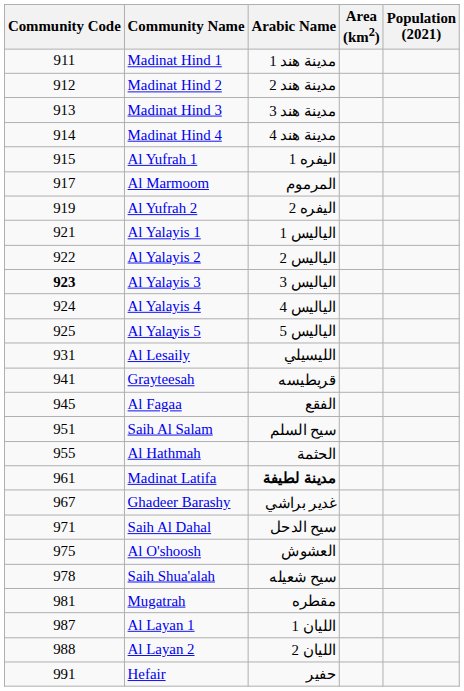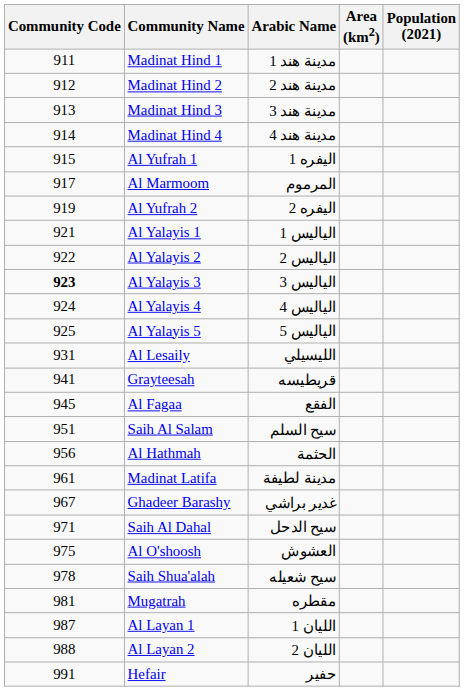 <table class="wikitable sortable">
 <tr>
 <th>Community Code<br></th>
 <th>Community Name<br></th>
 <th>Arabic Name<br></th>
 <th>Area<br>(km<sup>2</sup>)</th>
 <th>Population<br>(2021)</th>
 </tr>
 <tr>
 <td align="center">911</td>
 <td><a href='#'>Madinat Hind 1</a></td>
 <td align="right">مدينة هند 1</td>
 <td align="right"></td>
 <td align="right"></td>
 </tr>
 <tr>
 <td align="center">912</td>
 <td><a href='#'>Madinat Hind 2</a></td>
 <td align="right">مدينة هند 2</td>
 <td align="right"></td>
 <td align="right"></td>
 </tr>
 <tr>
 <td align="center">913</td>
 <td><a href='#'>Madinat Hind 3</a></td>
 <td align="right">مدينة هند 3</td>
 <td align="right"></td>
 <td align="right"></td>
 </tr>
 <tr>
 <td align="center">914</td>
 <td><a href='#'>Madinat Hind 4</a></td>
 <td align="right">مدينة هند 4</td>
 <td align="right"></td>
 <td align="right"></td>
 </tr>
 <tr>
 <td align="center">915</td>
 <td><a href='#'>Al Yufrah 1</a></td>
 <td align="right">اليفره 1</td>
 <td align="right"></td>
 <td align="right"></td>
 </tr>
 <tr>
 <td align="center">917</td>
 <td><a href='#'>Al Marmoom</a></td>
 <td align="right">المرموم</td>
 <td align="right"></td>
 <td align="right"></td>
 </tr>
 <tr>
 <td align="center">919</td>
 <td><a href='#'>Al Yufrah 2</a></td>
 <td align="right">اليفره 2</td>
 <td align="right"></td>
 <td align="right"></td>
 </tr>
 <tr>
 <td align="center">921</td>
 <td><a href='#'>Al Yalayis 1</a></td>
 <td align="right">الياليس 1</td>
 <td align="right"></td>
 <td align="right"></td>
 </tr>
 <tr>
 <td align="center">922</td>
 <td><a href='#'>Al Yalayis 2</a></td>
 <td align="right">الياليس 2</td>
 <td align="right"></td>
 <td align="right"></td>
 </tr>
 <tr>
 <td align="center"><strong>923</strong></td>
 <td><a href='#'>Al Yalayis 3</a></td>
 <td align="right">الياليس 3</td>
 <td align="right"></td>
 <td align="right"></td>
 </tr>
 <tr>
 <td align="center">924</td>
 <td><a href='#'>Al Yalayis 4</a></td>
 <td align="right">الياليس 4</td>
 <td align="right"></td>
 <td align="right"></td>
 </tr>
 <tr>
 <td align="center">925</td>
 <td><a href='#'>Al Yalayis 5</a></td>
 <td align="right">الياليس 5</td>
 <td align="right"></td>
 <td align="right"></td>
 </tr>
 <tr>
 <td align="center">931</td>
 <td><a href='#'>Al Lesaily</a></td>
 <td align="right">الليسيلي</td>
 <td align="right"></td>
 <td align="right"></td>
 </tr>
 <tr>
 <td align="center">941</td>
 <td><a href='#'>Grayteesah</a></td>
 <td align="right">قريطيسه</td>
 <td align="right"></td>
 <td align="right"></td>
 </tr>
 <tr>
 <td align="center">945</td>
 <td><a href='#'>Al Fagaa</a></td>
 <td align="right">الفقع</td>
 <td align="right"></td>
 <td align="right"></td>
 </tr>
 <tr>
 <td align="center">951</td>
 <td><a href='#'>Saih Al Salam</a></td>
 <td align="right">سيح السلم</td>
 <td align="right"></td>
 <td align="right"></td>
 </tr>
 <tr>
-<td align="center">955</td>
+<td align="center">956</td>
 <td><a href='#'>Al Hathmah</a></td>
 <td align="right">الحثمة</td>
 <td align="right"></td>
 <td align="right"></td>
 </tr>
 <tr>
 <td align="center">961</td>
 <td><a href='#'>Madinat Latifa</a></td>
-<td align="right"><strong>مدينة لطيفة</strong></td>
+<td align="right">مدينة لطيفة</td>
 <td align="right"></td>
 <td align="right"></td>
 </tr>
 <tr>
 <td align="center">967</td>
 <td><a href='#'>Ghadeer Barashy</a></td>
 <td align="right">غدير براشي</td>
 <td align="right"></td>
 <td align="right"></td>
 </tr>
 <tr>
 <td align="center">971</td>
 <td><a href='#'>Saih Al Dahal</a></td>
 <td align="right">سيح الدحل</td>
 <td align="right"></td>
 <td align="right"></td>
 </tr>
 <tr>
 <td align="center">975</td>
 <td><a href='#'>Al O'shoosh</a></td>
 <td align="right">العشوش</td>
 <td align="right"></td>
 <td align="right"></td>
 </tr>
 <tr>
 <td align="center">978</td>
 <td><a href='#'>Saih Shua'alah</a></td>
 <td align="right">سيح شعيله</td>
 <td align="right"></td>
 <td align="right"></td>
 </tr>
 <tr>
 <td align="center">981</td>
 <td><a href='#'>Mugatrah</a></td>
 <td align="right">مقطره</td>
 <td align="right"></td>
 <td align="right"></td>
 </tr>
 <tr>
 <td align="center">987</td>
 <td><a href='#'>Al Layan 1</a></td>
 <td align="right">الليان 1</td>
 <td align="right"></td>
 <td align="right"></td>
 </tr>
 <tr>
 <td align="center">988</td>
 <td><a href='#'>Al Layan 2</a></td>
 <td align="right">الليان 2</td>
 <td align="right"></td>
 <td align="right"></td>
 </tr>
 <tr>
 <td align="center">991</td>
 <td><a href='#'>Hefair</a></td>
 <td align="right">حفير</td>
 <td align="right"></td>
 <td align="right"></td>
 </tr>
 </table>
